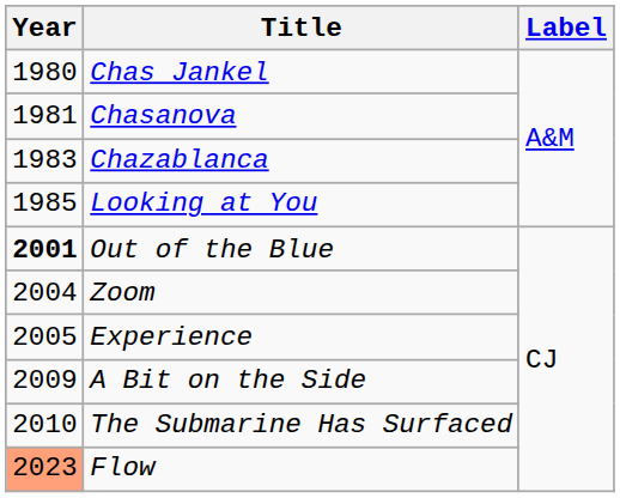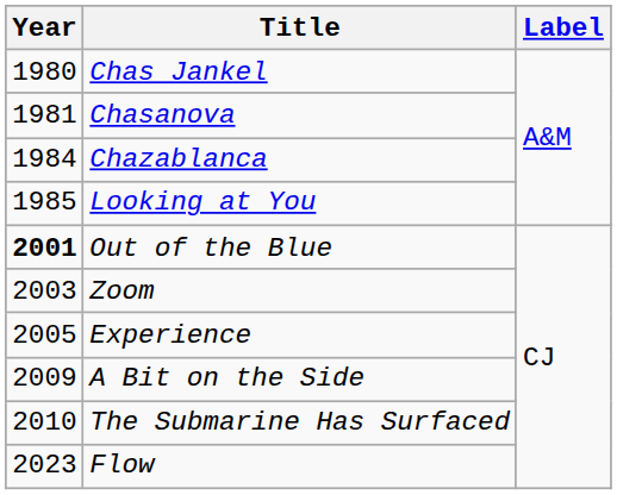 <table class="wikitable">
 <tr>
 <th>Year</th>
 <th>Title</th>
 <th><a href='#'>Label</a></th>
 </tr>
 <tr>
 <td style="text-align:left;">1980</td>
 <td style="text-align:left;"><em><a href='#'>Chas Jankel</a></em></td>
 <td style="text-align:left;" rowspan="4"><a href='#'>A&M</a></td>
 </tr>
 <tr style="text-align:left;">
 <td>1981</td>
 <td><em><a href='#'>Chasanova</a></em></td>
 </tr>
 <tr style="text-align:left;">
-<td>1983</td>
+<td>1984</td>
 <td><em><a href='#'>Chazablanca</a></em></td>
 </tr>
 <tr>
 <td style="text-align:left;">1985</td>
 <td style="text-align:left;"><em><a href='#'>Looking at You</a></em></td>
 </tr>
 <tr style="text-align:left;">
 <td><strong>2001</strong></td>
 <td><em>Out of the Blue</em></td>
 <td rowspan="6">CJ</td>
 </tr>
 <tr style="text-align:left;">
-<td>2004</td>
+<td>2003</td>
 <td><em>Zoom</em></td>
 </tr>
 <tr style="text-align:left;">
 <td>2005</td>
 <td><em>Experience</em></td>
 </tr>
 <tr style="text-align:left;">
 <td>2009</td>
 <td><em>A Bit on the Side</em></td>
 </tr>
 <tr style="text-align:left;">
 <td>2010</td>
 <td><em>The Submarine Has Surfaced</em></td>
 </tr>
 <tr style="text-align:left;">
-<td style="background: lightsalmon;">2023</td>
+<td>2023</td>
 <td><em>Flow</em></td>
 </tr>
 </table>
